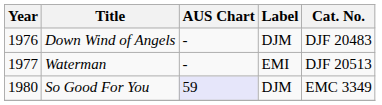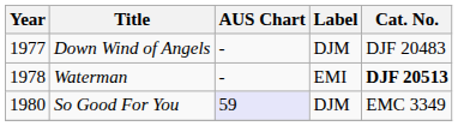 <table class="wikitable">
 <tr>
 <th>Year</th>
 <th>Title</th>
 <th>AUS Chart</th>
 <th>Label</th>
 <th>Cat. No.</th>
 </tr>
 <tr>
-<td>1976</td>
+<td>1977</td>
 <td><em>Down Wind of Angels</em></td>
 <td>-</td>
 <td>DJM</td>
 <td>DJF 20483</td>
 </tr>
 <tr>
-<td>1977</td>
+<td>1978</td>
 <td><em>Waterman</em></td>
 <td>-</td>
 <td>EMI</td>
-<td>DJF 20513</td>
+<td><strong>DJF 20513</strong></td>
 </tr>
 <tr>
 <td>1980</td>
 <td><em>So Good For You</em></td>
 <td style="background: lavender;">59</td>
 <td>DJM</td>
 <td>EMC 3349</td>
 </tr>
 <tr>
 </tr>
 </table>
